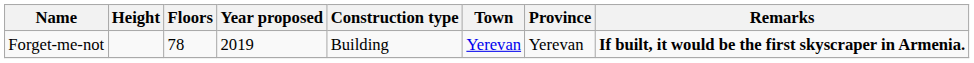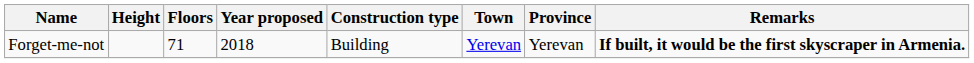 <table class="wikitable sortable">
 <tr>
 <th>Name</th>
 <th>Height</th>
 <th>Floors</th>
 <th>Year proposed</th>
 <th>Construction type</th>
 <th>Town</th>
 <th>Province</th>
 <th>Remarks</th>
 </tr>
 <tr>
 <td>Forget-me-not</td>
 <td></td>
-<td>78</td>
-<td>2019</td>
+<td>71</td>
+<td>2018</td>
 <td>Building</td>
 <td><a href='#'>Yerevan</a></td>
 <td>Yerevan</td>
 <td><strong>If built, it would be the first skyscraper in Armenia.</strong></td>
 </tr>
 <tr>
 </tr>
 </table>
